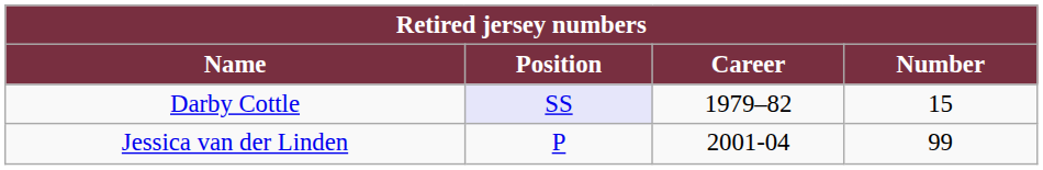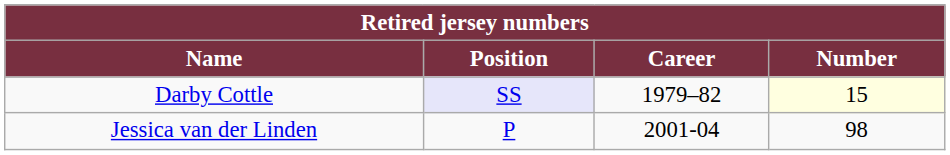 <table class="wikitable" style="width:75%;" style="border-collapse: collapse;">
 <tr>
 <td colspan="4" style= "background:#782F40; color:white; text-align:center;"><strong>Retired jersey numbers</strong></td>
 </tr>
 <tr>
 <th style="background:#782F40; color:white;">Name</th>
 <th style="background:#782F40; color:white;">Position</th>
 <th style="background:#782F40; color:white;">Career</th>
 <th style="background:#782F40; color:white;">Number</th>
 </tr>
 <tr style="text-align:center;">
 <td><a href='#'>Darby Cottle</a></td>
 <td style="background: lavender;"><a href='#'>SS</a></td>
 <td>1979–82</td>
-<td>15</td>
+<td style="background: lightyellow;">15</td>
 </tr>
 <tr style="text-align:center;">
 <td><a href='#'>Jessica van der Linden</a></td>
 <td><a href='#'>P</a></td>
 <td>2001-04</td>
-<td>99</td>
+<td>98</td>
 </tr>
 </table>
